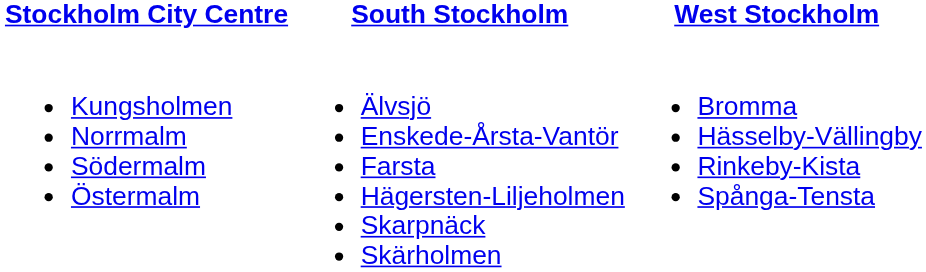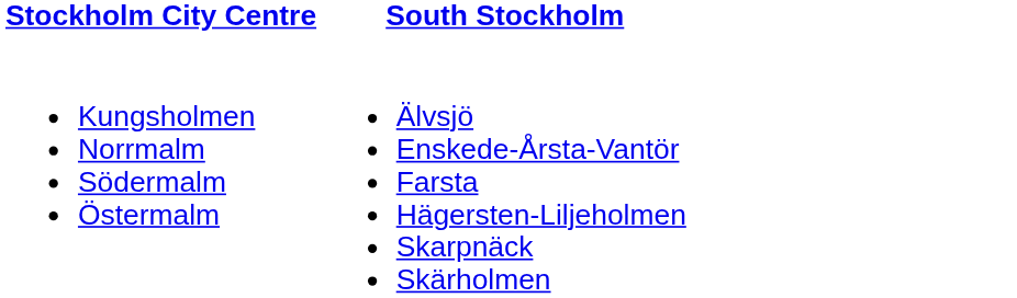 <table>
 <tr>
 <th><a href='#'>Stockholm City Centre</a></th>
 <th><a href='#'>South Stockholm</a></th>
-<th><a href='#'>West Stockholm</a></th>
 </tr>
 <tr style="vertical-align:top;">
 <td><br><ul><li><a href='#'>Kungsholmen</a></li><li><a href='#'>Norrmalm</a></li><li><a href='#'>Södermalm</a></li><li><a href='#'>Östermalm</a></li></ul></td>
 <td><br><ul><li><a href='#'>Älvsjö</a></li><li><a href='#'>Enskede-Årsta-Vantör</a></li><li><a href='#'>Farsta</a></li><li><a href='#'>Hägersten-Liljeholmen</a></li><li><a href='#'>Skarpnäck</a></li><li><a href='#'>Skärholmen</a></li></ul></td>
-<td><br><ul><li><a href='#'>Bromma</a></li><li><a href='#'>Hässelby-Vällingby</a></li><li><a href='#'>Rinkeby-Kista</a></li><li><a href='#'>Spånga-Tensta</a></li></ul></td>
 </tr>
 </table>
